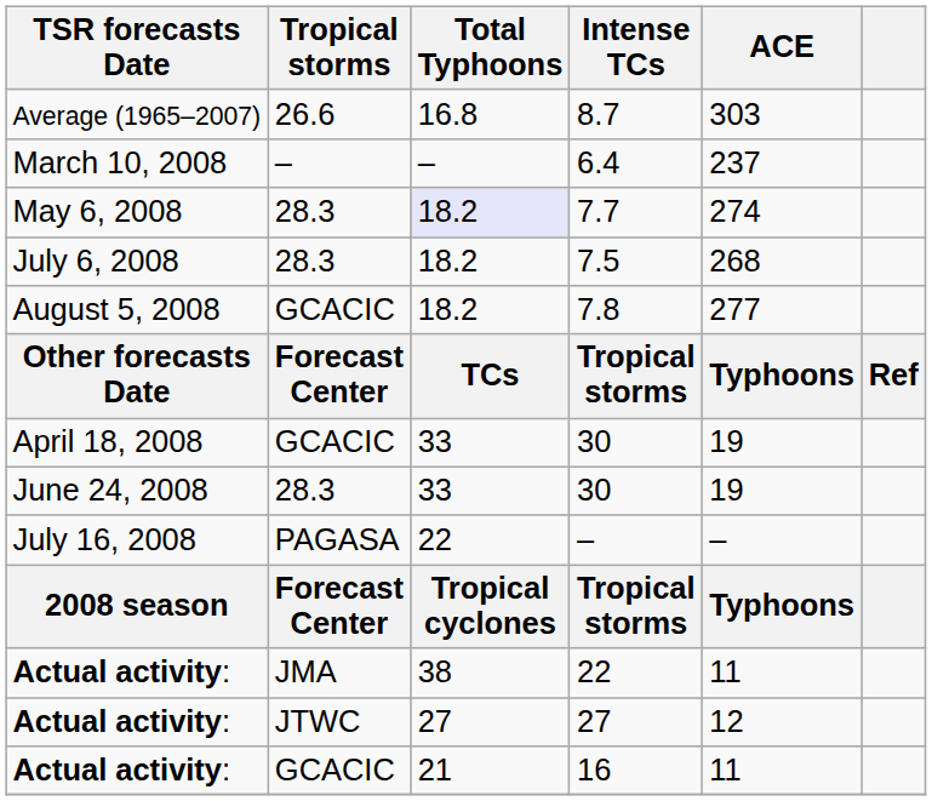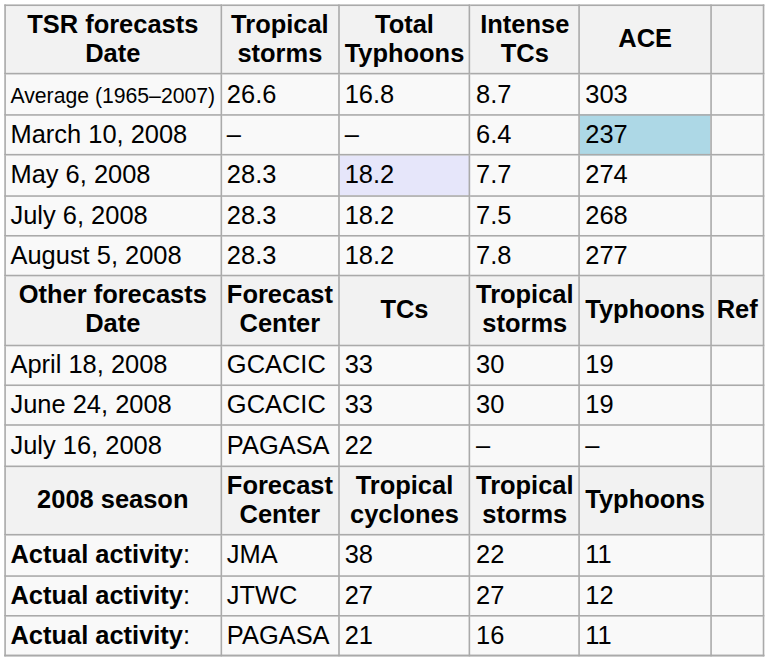 <table class="wikitable" style="float:right">
 <tr>
 <th>TSR forecasts<br>Date</th>
 <th>Tropical<br>storms</th>
 <th>Total<br>Typhoons</th>
 <th>Intense<br>TCs</th>
 <th>ACE</th>
 <th></th>
 </tr>
 <tr>
 <td><small>Average (1965–2007)</small></td>
 <td>26.6</td>
 <td>16.8</td>
 <td>8.7</td>
 <td>303</td>
 <td></td>
 </tr>
 <tr>
 <td>March 10, 2008</td>
 <td>–</td>
 <td>–</td>
 <td>6.4</td>
-<td>237</td>
+<td style="background: lightblue;">237</td>
 <td></td>
 </tr>
 <tr>
 <td>May 6, 2008</td>
 <td>28.3</td>
 <td style="background: lavender;">18.2</td>
 <td>7.7</td>
 <td>274</td>
 <td></td>
 </tr>
 <tr>
 <td>July 6, 2008</td>
 <td>28.3</td>
 <td>18.2</td>
 <td>7.5</td>
 <td>268</td>
 <td></td>
 </tr>
 <tr>
 <td>August 5, 2008</td>
-<td>GCACIC</td>
+<td>28.3</td>
 <td>18.2</td>
 <td>7.8</td>
 <td>277</td>
 <td></td>
 </tr>
 <tr>
 <th>Other forecasts<br>Date</th>
 <th>Forecast<br>Center</th>
 <th>TCs</th>
 <th>Tropical<br>storms</th>
 <th>Typhoons</th>
 <th>Ref</th>
 </tr>
 <tr>
 <td>April 18, 2008</td>
 <td>GCACIC</td>
 <td>33</td>
 <td>30</td>
 <td>19</td>
 <td></td>
 </tr>
 <tr>
 <td>June 24, 2008</td>
-<td>28.3</td>
+<td>GCACIC</td>
 <td>33</td>
 <td>30</td>
 <td>19</td>
 <td></td>
 </tr>
 <tr>
 <td>July 16, 2008</td>
 <td>PAGASA</td>
 <td>22</td>
 <td>–</td>
 <td>–</td>
 <td></td>
 </tr>
 <tr>
 <th>2008 season</th>
 <th>Forecast<br>Center</th>
 <th>Tropical<br>cyclones</th>
 <th>Tropical<br>storms</th>
 <th>Typhoons</th>
 <th></th>
 </tr>
 <tr>
 <td><strong>Actual activity</strong>:</td>
 <td>JMA</td>
 <td>38</td>
 <td>22</td>
 <td>11</td>
 <td></td>
 </tr>
 <tr>
 <td><strong>Actual activity</strong>:</td>
 <td>JTWC</td>
 <td>27</td>
 <td>27</td>
 <td>12</td>
 <td></td>
 </tr>
 <tr>
 <td><strong>Actual activity</strong>:</td>
-<td>GCACIC</td>
+<td>PAGASA</td>
 <td>21</td>
 <td>16</td>
 <td>11</td>
 <td></td>
 </tr>
 <tr>
 </tr>
 </table>
